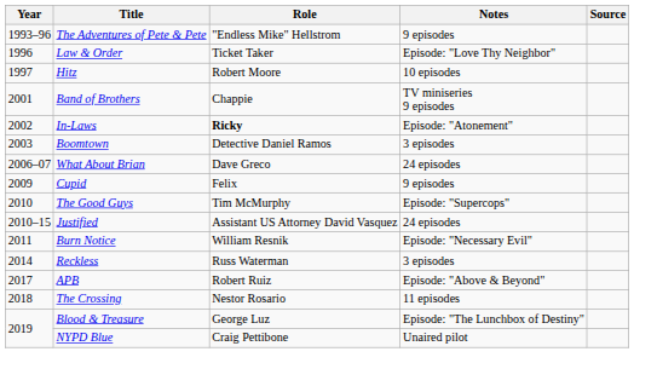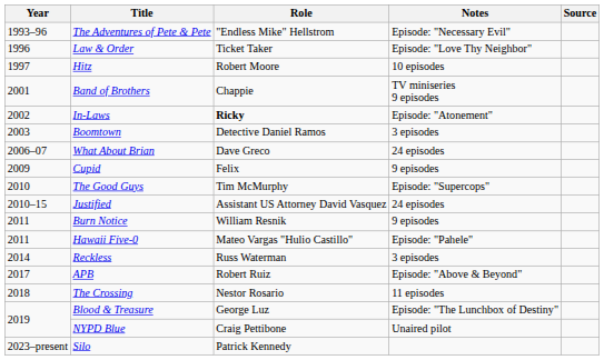 <table class="wikitable sortable plainrowheaders">
 <tr>
 <th>Year</th>
 <th>Title</th>
 <th>Role</th>
 <th class="unsortable">Notes</th>
 <th class="unsortable">Source</th>
 </tr>
 <tr>
 <td>1993–96</td>
 <td><em><a href='#'>The Adventures of Pete & Pete</a></em></td>
 <td>"Endless Mike" Hellstrom</td>
-<td>9 episodes</td>
+<td>Episode: "Necessary Evil"</td>
 <td></td>
 </tr>
 <tr>
 <td>1996</td>
 <td><em><a href='#'>Law & Order</a></em></td>
 <td>Ticket Taker</td>
 <td>Episode: "Love Thy Neighbor"</td>
 <td></td>
 </tr>
 <tr>
 <td>1997</td>
 <td><em><a href='#'>Hitz</a></em></td>
 <td>Robert Moore</td>
 <td>10 episodes</td>
 <td></td>
 </tr>
 <tr>
 <td>2001</td>
 <td><em><a href='#'>Band of Brothers</a></em></td>
 <td>Chappie</td>
 <td>TV miniseries<br>9 episodes</td>
 <td></td>
 </tr>
 <tr>
 <td>2002</td>
 <td><em><a href='#'>In-Laws</a></em></td>
 <td><strong>Ricky</strong></td>
 <td>Episode: "Atonement"</td>
 <td></td>
 </tr>
 <tr>
 <td>2003</td>
 <td><em><a href='#'>Boomtown</a></em></td>
 <td>Detective Daniel Ramos</td>
 <td>3 episodes</td>
 <td></td>
 </tr>
 <tr>
 <td>2006–07</td>
 <td><em><a href='#'>What About Brian</a></em></td>
 <td>Dave Greco</td>
 <td>24 episodes</td>
 <td></td>
 </tr>
 <tr>
 <td>2009</td>
 <td><em><a href='#'>Cupid</a></em></td>
 <td>Felix</td>
 <td>9 episodes</td>
 <td></td>
 </tr>
 <tr>
 <td>2010</td>
 <td><em><a href='#'>The Good Guys</a></em></td>
 <td>Tim McMurphy</td>
 <td>Episode: "Supercops"</td>
 <td></td>
 </tr>
 <tr>
 <td>2010–15</td>
 <td><em><a href='#'>Justified</a></em></td>
 <td>Assistant US Attorney David Vasquez</td>
 <td>24 episodes</td>
 <td></td>
 </tr>
 <tr>
 <td>2011</td>
 <td><em><a href='#'>Burn Notice</a></em></td>
 <td>William Resnik</td>
-<td>Episode: "Necessary Evil"</td>
+<td>9 episodes</td>
+<td></td>
+</tr>
+<tr>
+<td>2011</td>
+<td><em><a href='#'>Hawaii Five-0</a></em></td>
+<td>Mateo Vargas "Hulio Castillo"</td>
+<td>Episode: "Pahele"</td>
 <td></td>
 </tr>
 <tr>
 <td>2014</td>
 <td><em><a href='#'>Reckless</a></em></td>
 <td>Russ Waterman</td>
 <td>3 episodes</td>
 <td></td>
 </tr>
 <tr>
 <td>2017</td>
 <td><em><a href='#'>APB</a></em></td>
 <td>Robert Ruiz</td>
 <td>Episode: "Above & Beyond"</td>
 <td></td>
 </tr>
 <tr>
 <td>2018</td>
 <td><em><a href='#'>The Crossing</a></em></td>
 <td>Nestor Rosario</td>
 <td>11 episodes</td>
 <td></td>
 </tr>
 <tr>
 <td rowspan="2">2019</td>
 <td><em><a href='#'>Blood & Treasure</a></em></td>
 <td>George Luz</td>
 <td>Episode: "The Lunchbox of Destiny"</td>
 <td></td>
 </tr>
 <tr>
 <td><em><a href='#'>NYPD Blue</a></em></td>
 <td>Craig Pettibone</td>
 <td>Unaired pilot</td>
 <td></td>
 </tr>
+<tr>
+<td>2023–present</td>
+<td><em><a href='#'>Silo</a></em></td>
+<td>Patrick Kennedy</td>
+<td></td>
+<td></td>
+</tr>
 </table>
